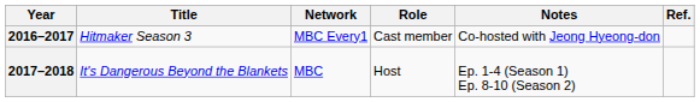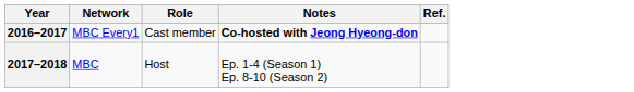 <table class="wikitable">
 <tr style="background:#b0c4de; text-align:center;">
 <th>Year</th>
-<th>Title</th>
 <th>Network</th>
 <th>Role</th>
 <th>Notes</th>
 <th>Ref.</th>
 </tr>
 <tr>
 <th>2016–2017</th>
-<td><em><a href='#'>Hitmaker</a> Season 3</em></td>
 <td><a href='#'>MBC Every1</a></td>
 <td>Cast member</td>
-<td>Co-hosted with <a href='#'>Jeong Hyeong-don</a></td>
+<td><strong>Co-hosted with <a href='#'>Jeong Hyeong-don</a></strong></td>
 <td></td>
 </tr>
 <tr>
 <th>2017–2018</th>
-<td><em><a href='#'>It's Dangerous Beyond the Blankets</a></em></td>
 <td><a href='#'>MBC</a></td>
 <td>Host</td>
 <td><br>Ep. 1-4 (Season 1)<br>Ep. 8-10 (Season 2)</td>
 <td></td>
 </tr>
 </table>
